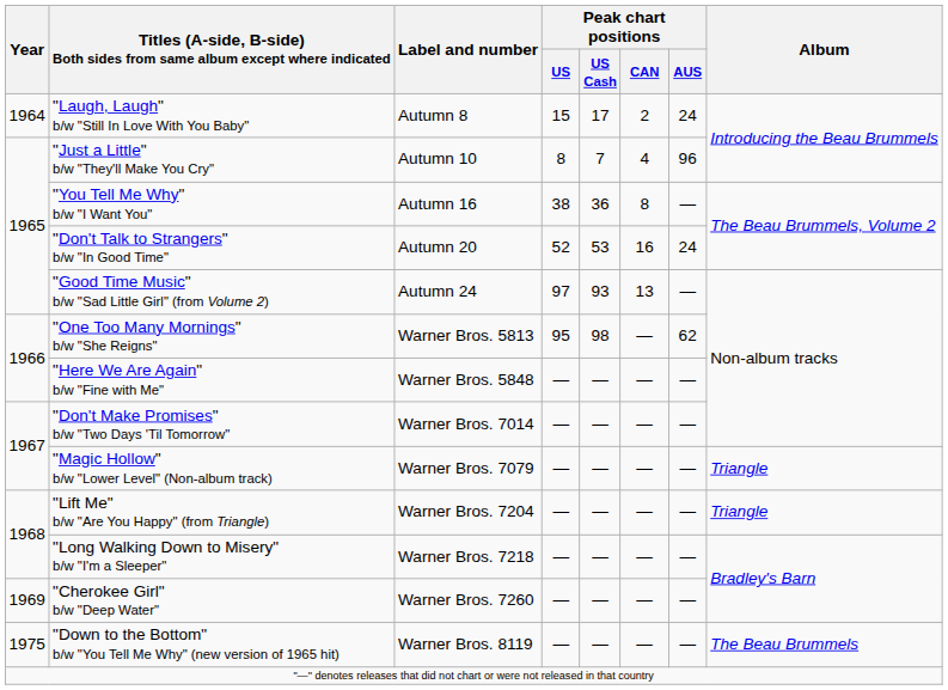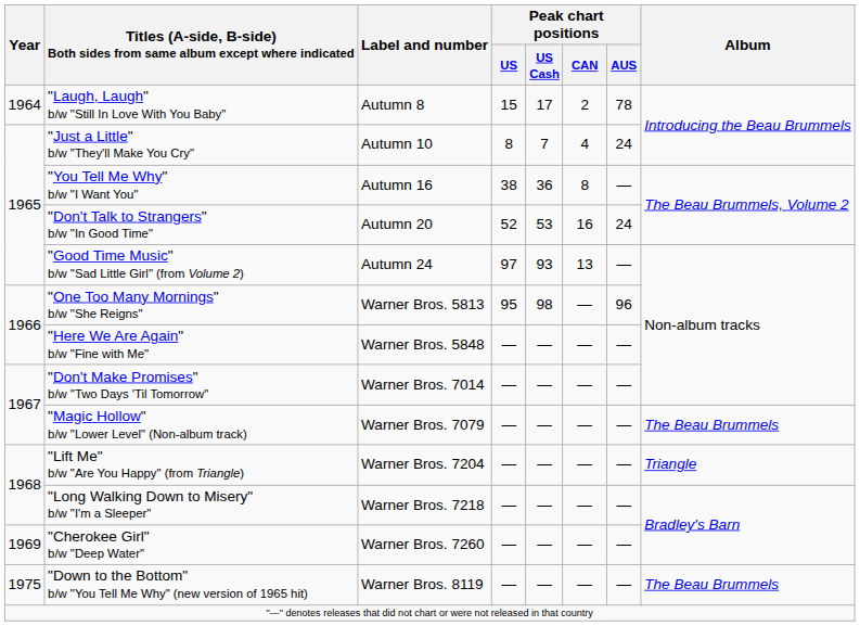 <table class="wikitable">
 <tr>
 <th rowspan="2">Year</th>
 <th rowspan="2">Titles (A-side, B-side)<br><small>Both sides from same album except where indicated</small></th>
 <th rowspan="2">Label and number</th>
 <th colspan="4">Peak chart positions</th>
 <th rowspan="2">Album</th>
 </tr>
 <tr>
 <th width="30"><small><a href='#'>US</a></small></th>
 <th width="30"><small><a href='#'>US Cash</a></small></th>
 <th width="40"><small><a href='#'>CAN</a></small></th>
 <th width="30"><small><a href='#'>AUS</a></small></th>
 </tr>
 <tr>
 <td>1964</td>
 <td>"<a href='#'>Laugh, Laugh</a>"<br><small>b/w "Still In Love With You Baby"</small></td>
 <td>Autumn 8</td>
 <td align="center">15</td>
 <td align="center">17</td>
 <td align="center">2</td>
-<td align="center">24</td>
+<td align="center">78</td>
 <td rowspan="2"><em><a href='#'>Introducing the Beau Brummels</a></em></td>
 </tr>
 <tr>
 <td rowspan="4">1965</td>
 <td>"<a href='#'>Just a Little</a>"<br><small>b/w "They'll Make You Cry"</small></td>
 <td>Autumn 10</td>
 <td align="center">8</td>
 <td align="center">7</td>
 <td align="center">4</td>
-<td align="center">96</td>
+<td align="center">24</td>
 </tr>
 <tr>
 <td>"<a href='#'>You Tell Me Why</a>"<br><small>b/w "I Want You"</small></td>
 <td>Autumn 16</td>
 <td align="center">38</td>
 <td align="center">36</td>
 <td align="center">8</td>
 <td align="center">—</td>
 <td rowspan="2"><em><a href='#'>The Beau Brummels, Volume 2</a></em></td>
 </tr>
 <tr>
 <td>"<a href='#'>Don't Talk to Strangers</a>"<br><small>b/w "In Good Time"</small></td>
 <td>Autumn 20</td>
 <td align="center">52</td>
 <td align="center">53</td>
 <td align="center">16</td>
 <td align="center">24</td>
 </tr>
 <tr>
 <td>"<a href='#'>Good Time Music</a>"<br><small>b/w "Sad Little Girl" (from <em>Volume 2</em>)</small></td>
 <td>Autumn 24</td>
 <td align="center">97</td>
 <td align="center">93</td>
 <td align="center">13</td>
 <td align="center">—</td>
 <td rowspan="4">Non-album tracks</td>
 </tr>
 <tr>
 <td rowspan="2">1966</td>
 <td>"<a href='#'>One Too Many Mornings</a>"<br><small>b/w "She Reigns"</small></td>
 <td>Warner Bros. 5813</td>
 <td align="center">95</td>
 <td align="center">98</td>
 <td align="center">—</td>
-<td align="center">62</td>
+<td align="center">96</td>
 </tr>
 <tr>
 <td>"<a href='#'>Here We Are Again</a>"<br><small>b/w "Fine with Me"</small></td>
 <td>Warner Bros. 5848</td>
 <td align="center">—</td>
 <td align="center">—</td>
 <td align="center">—</td>
 <td align="center">—</td>
 </tr>
 <tr>
 <td rowspan="2">1967</td>
 <td>"<a href='#'>Don't Make Promises</a>"<br><small>b/w "Two Days 'Til Tomorrow"</small></td>
 <td>Warner Bros. 7014</td>
 <td align="center">—</td>
 <td align="center">—</td>
 <td align="center">—</td>
 <td align="center">—</td>
 </tr>
 <tr>
 <td>"<a href='#'>Magic Hollow</a>"<br><small>b/w "Lower Level" (Non-album track)</small></td>
 <td>Warner Bros. 7079</td>
 <td align="center">—</td>
 <td align="center">—</td>
 <td align="center">—</td>
 <td align="center">—</td>
-<td><em><a href='#'>Triangle</a></em></td>
+<td><em><a href='#'>The Beau Brummels</a></em></td>
 </tr>
 <tr>
 <td rowspan="2">1968</td>
 <td>"Lift Me"<br><small>b/w "Are You Happy" (from <em>Triangle</em>)</small></td>
 <td>Warner Bros. 7204</td>
 <td align="center">—</td>
 <td align="center">—</td>
 <td align="center">—</td>
 <td align="center">—</td>
 <td><em><a href='#'>Triangle</a></em></td>
 </tr>
 <tr>
 <td>"Long Walking Down to Misery"<br><small>b/w "I'm a Sleeper"</small></td>
 <td>Warner Bros. 7218</td>
 <td align="center">—</td>
 <td align="center">—</td>
 <td align="center">—</td>
 <td align="center">—</td>
 <td rowspan="2"><em><a href='#'>Bradley's Barn</a></em></td>
 </tr>
 <tr>
 <td>1969</td>
 <td>"Cherokee Girl"<br><small>b/w "Deep Water"</small></td>
 <td>Warner Bros. 7260</td>
 <td align="center">—</td>
 <td align="center">—</td>
 <td align="center">—</td>
 <td align="center">—</td>
 </tr>
 <tr>
 <td>1975</td>
 <td>"Down to the Bottom"<br><small>b/w "You Tell Me Why" (new version of 1965 hit)</small></td>
 <td>Warner Bros. 8119</td>
 <td align="center">—</td>
 <td align="center">—</td>
 <td align="center">—</td>
 <td align="center">—</td>
 <td><em><a href='#'>The Beau Brummels</a></em></td>
 </tr>
 <tr>
 <td align="center" colspan="21" style="font-size: 8pt">"—" denotes releases that did not chart or were not released in that country</td>
 </tr>
 </table>
